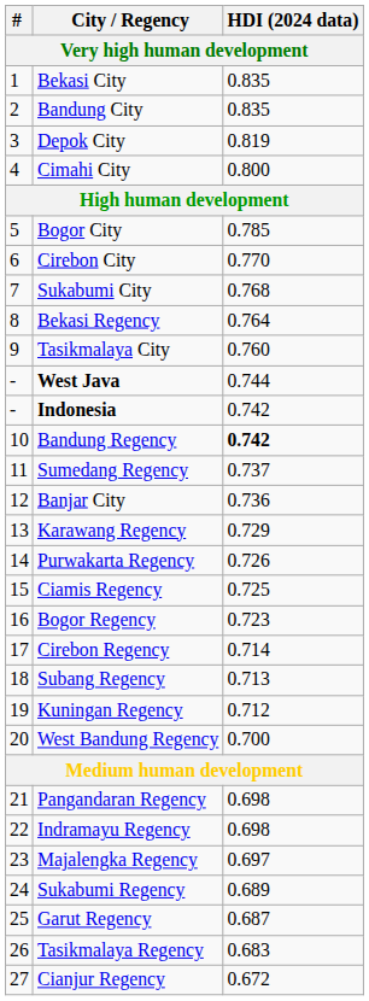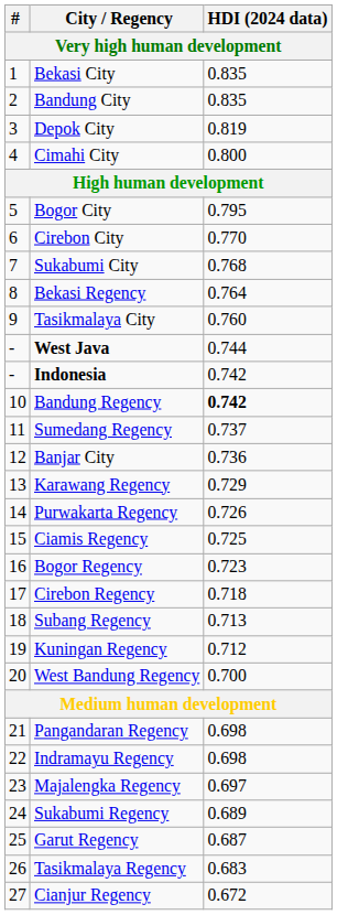 <table class="wikitable sortable">
 <tr>
 <th># </th>
 <th> City / Regency</th>
 <th align=center>HDI (2024 data)</th>
 </tr>
 <tr>
 <th colspan="3" style="color:#007B00;">Very high human development</th>
 </tr>
 <tr>
 <td>1</td>
 <td><a href='#'>Bekasi</a> City</td>
 <td>0.835</td>
 </tr>
 <tr>
 <td>2</td>
 <td><a href='#'>Bandung</a> City</td>
 <td>0.835</td>
 </tr>
 <tr>
 <td>3</td>
 <td><a href='#'>Depok</a> City</td>
 <td>0.819</td>
 </tr>
 <tr>
 <td>4</td>
 <td><a href='#'>Cimahi</a> City</td>
 <td>0.800</td>
 </tr>
 <tr>
 <th colspan="3" style="color:#090;">High human development</th>
 </tr>
 <tr>
 <td>5</td>
 <td><a href='#'>Bogor</a> City</td>
-<td>0.785</td>
+<td>0.795</td>
 </tr>
 <tr>
 <td>6</td>
 <td><a href='#'>Cirebon</a> City</td>
 <td>0.770</td>
 </tr>
 <tr>
 <td>7</td>
 <td><a href='#'>Sukabumi</a> City</td>
 <td>0.768</td>
 </tr>
 <tr>
 <td>8</td>
 <td><a href='#'>Bekasi Regency</a></td>
 <td>0.764</td>
 </tr>
 <tr>
 <td>9</td>
 <td><a href='#'>Tasikmalaya</a> City</td>
 <td>0.760</td>
 </tr>
 <tr>
 <td>-</td>
 <td> <strong>West Java</strong></td>
 <td>0.744</td>
 </tr>
 <tr>
 <td>-</td>
 <td> <strong>Indonesia</strong></td>
 <td>0.742</td>
 </tr>
 <tr>
 <td>10</td>
 <td><a href='#'>Bandung Regency</a></td>
 <td><strong>0.742</strong></td>
 </tr>
 <tr>
 <td>11</td>
 <td><a href='#'>Sumedang Regency</a></td>
 <td>0.737</td>
 </tr>
 <tr>
 <td>12</td>
 <td><a href='#'>Banjar</a> City</td>
 <td>0.736</td>
 </tr>
 <tr>
 <td>13</td>
 <td><a href='#'>Karawang Regency</a></td>
 <td>0.729</td>
 </tr>
 <tr>
 <td>14</td>
 <td><a href='#'>Purwakarta Regency</a></td>
 <td>0.726</td>
 </tr>
 <tr>
 <td>15</td>
 <td><a href='#'>Ciamis Regency</a></td>
 <td>0.725</td>
 </tr>
 <tr>
 <td>16</td>
 <td><a href='#'>Bogor Regency</a></td>
 <td>0.723</td>
 </tr>
 <tr>
 <td>17</td>
 <td><a href='#'>Cirebon Regency</a></td>
-<td>0.714</td>
+<td>0.718</td>
 </tr>
 <tr>
 <td>18</td>
 <td><a href='#'>Subang Regency</a></td>
 <td>0.713</td>
 </tr>
 <tr>
 <td>19</td>
 <td><a href='#'>Kuningan Regency</a></td>
 <td>0.712</td>
 </tr>
 <tr>
 <td>20</td>
 <td><a href='#'>West Bandung Regency</a></td>
 <td>0.700</td>
 </tr>
 <tr>
 <th colspan="3" style="color:#fc0;">Medium human development</th>
 </tr>
 <tr>
 <td>21</td>
 <td><a href='#'>Pangandaran Regency</a></td>
 <td>0.698</td>
 </tr>
 <tr>
 <td>22</td>
 <td><a href='#'>Indramayu Regency</a></td>
 <td>0.698</td>
 </tr>
 <tr>
 <td>23</td>
 <td><a href='#'>Majalengka Regency</a></td>
 <td>0.697</td>
 </tr>
 <tr>
 <td>24</td>
 <td><a href='#'>Sukabumi Regency</a></td>
 <td>0.689</td>
 </tr>
 <tr>
 <td>25</td>
 <td><a href='#'>Garut Regency</a></td>
 <td>0.687</td>
 </tr>
 <tr>
 <td>26</td>
 <td><a href='#'>Tasikmalaya Regency</a></td>
 <td>0.683</td>
 </tr>
 <tr>
 <td>27</td>
 <td><a href='#'>Cianjur Regency</a></td>
 <td>0.672</td>
 </tr>
 </table>
